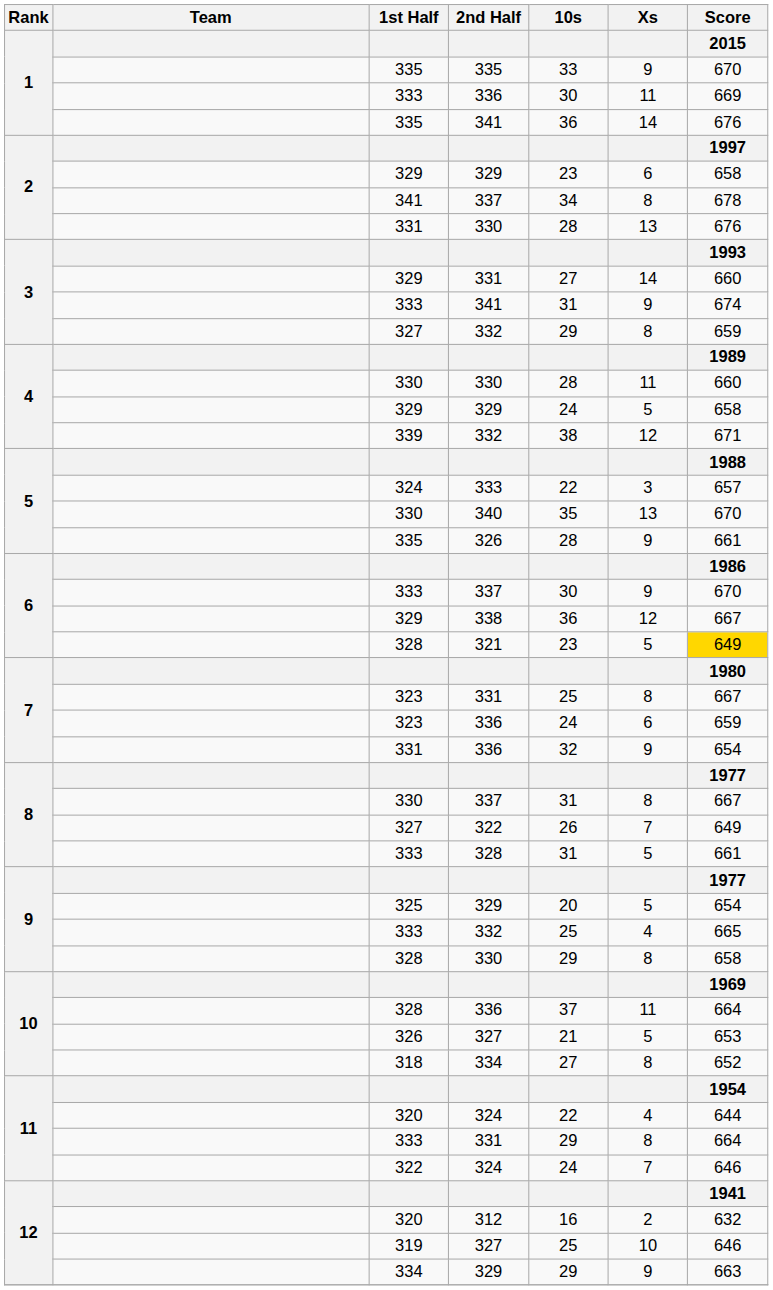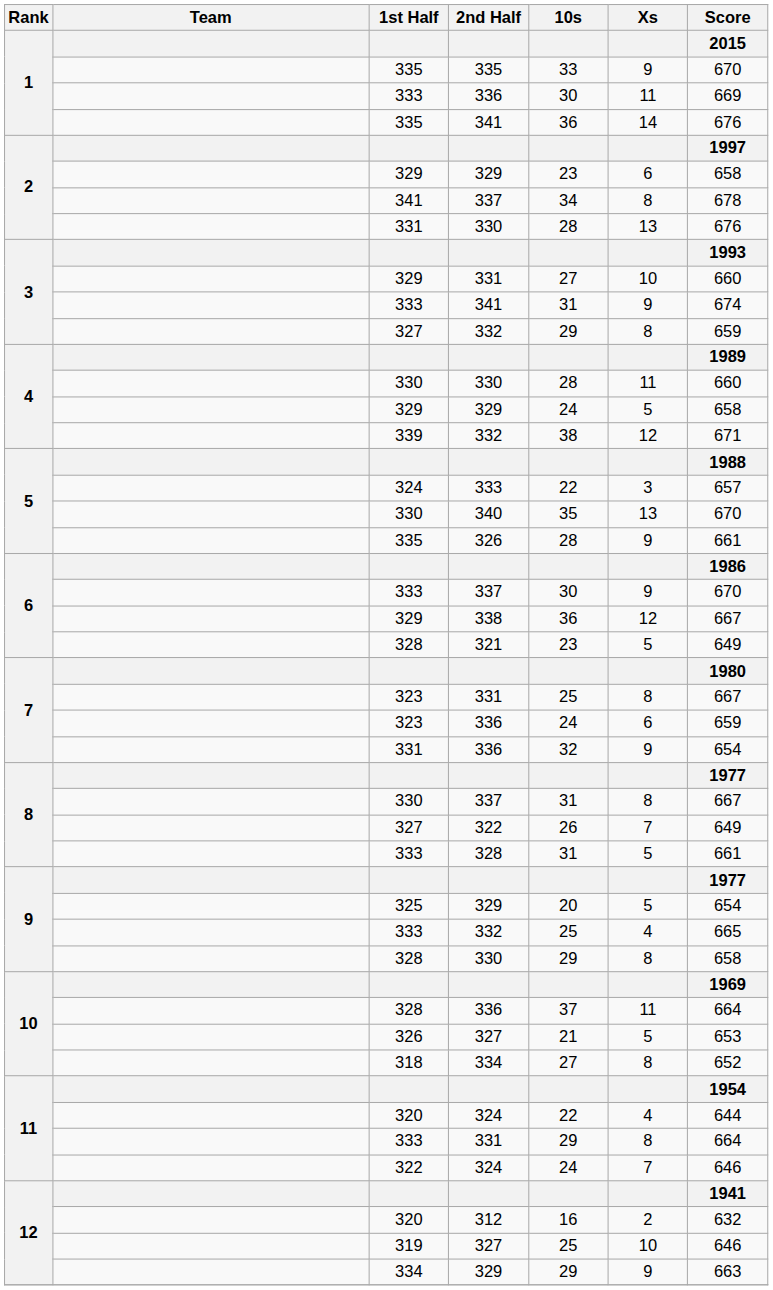 <table class="wikitable" style="text-align:center;">
 <tr>
 <th width=25>Rank</th>
 <th width=300>Team</th>
 <th width=70>1st Half</th>
 <th width=70>2nd Half</th>
 <th width=70>10s</th>
 <th width=70>Xs</th>
 <th width=70>Score</th>
 </tr>
 <tr>
 <th rowspan=4><strong>1</strong></th>
 <th></th>
 <th></th>
 <th></th>
 <th></th>
 <th></th>
 <th><strong>2015</strong></th>
 </tr>
 <tr>
 <td align="left"></td>
 <td>335</td>
 <td>335</td>
 <td>33</td>
 <td>9</td>
 <td>670</td>
 </tr>
 <tr>
 <td align="left"></td>
 <td>333</td>
 <td>336</td>
 <td>30</td>
 <td>11</td>
 <td>669</td>
 </tr>
 <tr>
 <td align="left"></td>
 <td>335</td>
 <td>341</td>
 <td>36</td>
 <td>14</td>
 <td>676</td>
 </tr>
 <tr>
 <th rowspan=4><strong>2</strong></th>
 <th></th>
 <th></th>
 <th></th>
 <th></th>
 <th></th>
 <th><strong>1997</strong></th>
 </tr>
 <tr>
 <td align="left"></td>
 <td>329</td>
 <td>329</td>
 <td>23</td>
 <td>6</td>
 <td>658</td>
 </tr>
 <tr>
 <td align="left"></td>
 <td>341</td>
 <td>337</td>
 <td>34</td>
 <td>8</td>
 <td>678</td>
 </tr>
 <tr>
 <td align="left"></td>
 <td>331</td>
 <td>330</td>
 <td>28</td>
 <td>13</td>
 <td>676</td>
 </tr>
 <tr>
 <th rowspan=4><strong>3</strong></th>
 <th></th>
 <th></th>
 <th></th>
 <th></th>
 <th></th>
 <th><strong>1993</strong></th>
 </tr>
 <tr>
 <td align="left"></td>
 <td>329</td>
 <td>331</td>
 <td>27</td>
-<td>14</td>
+<td>10</td>
 <td>660</td>
 </tr>
 <tr>
 <td align="left"></td>
 <td>333</td>
 <td>341</td>
 <td>31</td>
 <td>9</td>
 <td>674</td>
 </tr>
 <tr>
 <td align="left"></td>
 <td>327</td>
 <td>332</td>
 <td>29</td>
 <td>8</td>
 <td>659</td>
 </tr>
 <tr>
 <th rowspan=4><strong>4</strong></th>
 <th></th>
 <th></th>
 <th></th>
 <th></th>
 <th></th>
 <th><strong>1989</strong></th>
 </tr>
 <tr>
 <td align="left"></td>
 <td>330</td>
 <td>330</td>
 <td>28</td>
 <td>11</td>
 <td>660</td>
 </tr>
 <tr>
 <td align="left"></td>
 <td>329</td>
 <td>329</td>
 <td>24</td>
 <td>5</td>
 <td>658</td>
 </tr>
 <tr>
 <td align="left"></td>
 <td>339</td>
 <td>332</td>
 <td>38</td>
 <td>12</td>
 <td>671</td>
 </tr>
 <tr>
 <th rowspan=4><strong>5</strong></th>
 <th></th>
 <th></th>
 <th></th>
 <th></th>
 <th></th>
 <th><strong>1988</strong></th>
 </tr>
 <tr>
 <td align="left"></td>
 <td>324</td>
 <td>333</td>
 <td>22</td>
 <td>3</td>
 <td>657</td>
 </tr>
 <tr>
 <td align="left"></td>
 <td>330</td>
 <td>340</td>
 <td>35</td>
 <td>13</td>
 <td>670</td>
 </tr>
 <tr>
 <td align="left"></td>
 <td>335</td>
 <td>326</td>
 <td>28</td>
 <td>9</td>
 <td>661</td>
 </tr>
 <tr>
 <th rowspan=4><strong>6</strong></th>
 <th></th>
 <th></th>
 <th></th>
 <th></th>
 <th></th>
 <th><strong>1986</strong></th>
 </tr>
 <tr>
 <td align="left"></td>
 <td>333</td>
 <td>337</td>
 <td>30</td>
 <td>9</td>
 <td>670</td>
 </tr>
 <tr>
 <td align="left"></td>
 <td>329</td>
 <td>338</td>
 <td>36</td>
 <td>12</td>
 <td>667</td>
 </tr>
 <tr>
 <td align="left"></td>
 <td>328</td>
 <td>321</td>
 <td>23</td>
 <td>5</td>
-<td style="background: gold;">649</td>
+<td>649</td>
 </tr>
 <tr>
 <th rowspan=4><strong>7</strong></th>
 <th></th>
 <th></th>
 <th></th>
 <th></th>
 <th></th>
 <th><strong>1980</strong></th>
 </tr>
 <tr>
 <td align="left"></td>
 <td>323</td>
 <td>331</td>
 <td>25</td>
 <td>8</td>
 <td>667</td>
 </tr>
 <tr>
 <td align="left"></td>
 <td>323</td>
 <td>336</td>
 <td>24</td>
 <td>6</td>
 <td>659</td>
 </tr>
 <tr>
 <td align="left"></td>
 <td>331</td>
 <td>336</td>
 <td>32</td>
 <td>9</td>
 <td>654</td>
 </tr>
 <tr>
 <th rowspan=4><strong>8</strong></th>
 <th></th>
 <th></th>
 <th></th>
 <th></th>
 <th></th>
 <th><strong>1977</strong></th>
 </tr>
 <tr>
 <td align="left"></td>
 <td>330</td>
 <td>337</td>
 <td>31</td>
 <td>8</td>
 <td>667</td>
 </tr>
 <tr>
 <td align="left"></td>
 <td>327</td>
 <td>322</td>
 <td>26</td>
 <td>7</td>
 <td>649</td>
 </tr>
 <tr>
 <td align="left"></td>
 <td>333</td>
 <td>328</td>
 <td>31</td>
 <td>5</td>
 <td>661</td>
 </tr>
 <tr>
 <th rowspan=4><strong>9</strong></th>
 <th></th>
 <th></th>
 <th></th>
 <th></th>
 <th></th>
 <th><strong>1977</strong></th>
 </tr>
 <tr>
 <td align="left"></td>
 <td>325</td>
 <td>329</td>
 <td>20</td>
 <td>5</td>
 <td>654</td>
 </tr>
 <tr>
 <td align="left"></td>
 <td>333</td>
 <td>332</td>
 <td>25</td>
 <td>4</td>
 <td>665</td>
 </tr>
 <tr>
 <td align="left"></td>
 <td>328</td>
 <td>330</td>
 <td>29</td>
 <td>8</td>
 <td>658</td>
 </tr>
 <tr>
 <th rowspan=4><strong>10</strong></th>
 <th></th>
 <th></th>
 <th></th>
 <th></th>
 <th></th>
 <th><strong>1969</strong></th>
 </tr>
 <tr>
 <td align="left"></td>
 <td>328</td>
 <td>336</td>
 <td>37</td>
 <td>11</td>
 <td>664</td>
 </tr>
 <tr>
 <td align="left"></td>
 <td>326</td>
 <td>327</td>
 <td>21</td>
 <td>5</td>
 <td>653</td>
 </tr>
 <tr>
 <td align="left"></td>
 <td>318</td>
 <td>334</td>
 <td>27</td>
 <td>8</td>
 <td>652</td>
 </tr>
 <tr>
 <th rowspan=4><strong>11</strong></th>
 <th></th>
 <th></th>
 <th></th>
 <th></th>
 <th></th>
 <th><strong>1954</strong></th>
 </tr>
 <tr>
 <td align="left"></td>
 <td>320</td>
 <td>324</td>
 <td>22</td>
 <td>4</td>
 <td>644</td>
 </tr>
 <tr>
 <td align="left"></td>
 <td>333</td>
 <td>331</td>
 <td>29</td>
 <td>8</td>
 <td>664</td>
 </tr>
 <tr>
 <td align="left"></td>
 <td>322</td>
 <td>324</td>
 <td>24</td>
 <td>7</td>
 <td>646</td>
 </tr>
 <tr>
 <th rowspan=4><strong>12</strong></th>
 <th></th>
 <th></th>
 <th></th>
 <th></th>
 <th></th>
 <th><strong>1941</strong></th>
 </tr>
 <tr>
 <td align="left"></td>
 <td>320</td>
 <td>312</td>
 <td>16</td>
 <td>2</td>
 <td>632</td>
 </tr>
 <tr>
 <td align="left"></td>
 <td>319</td>
 <td>327</td>
 <td>25</td>
 <td>10</td>
 <td>646</td>
 </tr>
 <tr>
 <td align="left"></td>
 <td>334</td>
 <td>329</td>
 <td>29</td>
 <td>9</td>
 <td>663</td>
 </tr>
 <tr>
 </tr>
 </table>
